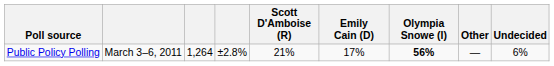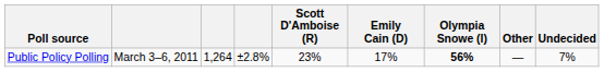 <table class="wikitable" style="text-align:center">
 <tr valign= bottom>
 <th>Poll source</th>
 <th></th>
 <th></th>
 <th></th>
 <th style="width:100px;">Scott<br>D'Amboise (R)</th>
 <th style="width:100px;">Emily<br>Cain (D)</th>
 <th style="width:100px;">Olympia<br>Snowe (I)</th>
 <th>Other</th>
 <th>Undecided</th>
 </tr>
 <tr>
 <td align=left><a href='#'>Public Policy Polling</a></td>
 <td>March 3–6, 2011</td>
 <td>1,264</td>
 <td>±2.8%</td>
-<td>21%</td>
+<td>23%</td>
 <td>17%</td>
 <td><strong>56%</strong></td>
 <td>—</td>
-<td>6%</td>
+<td>7%</td>
 </tr>
 </table>
